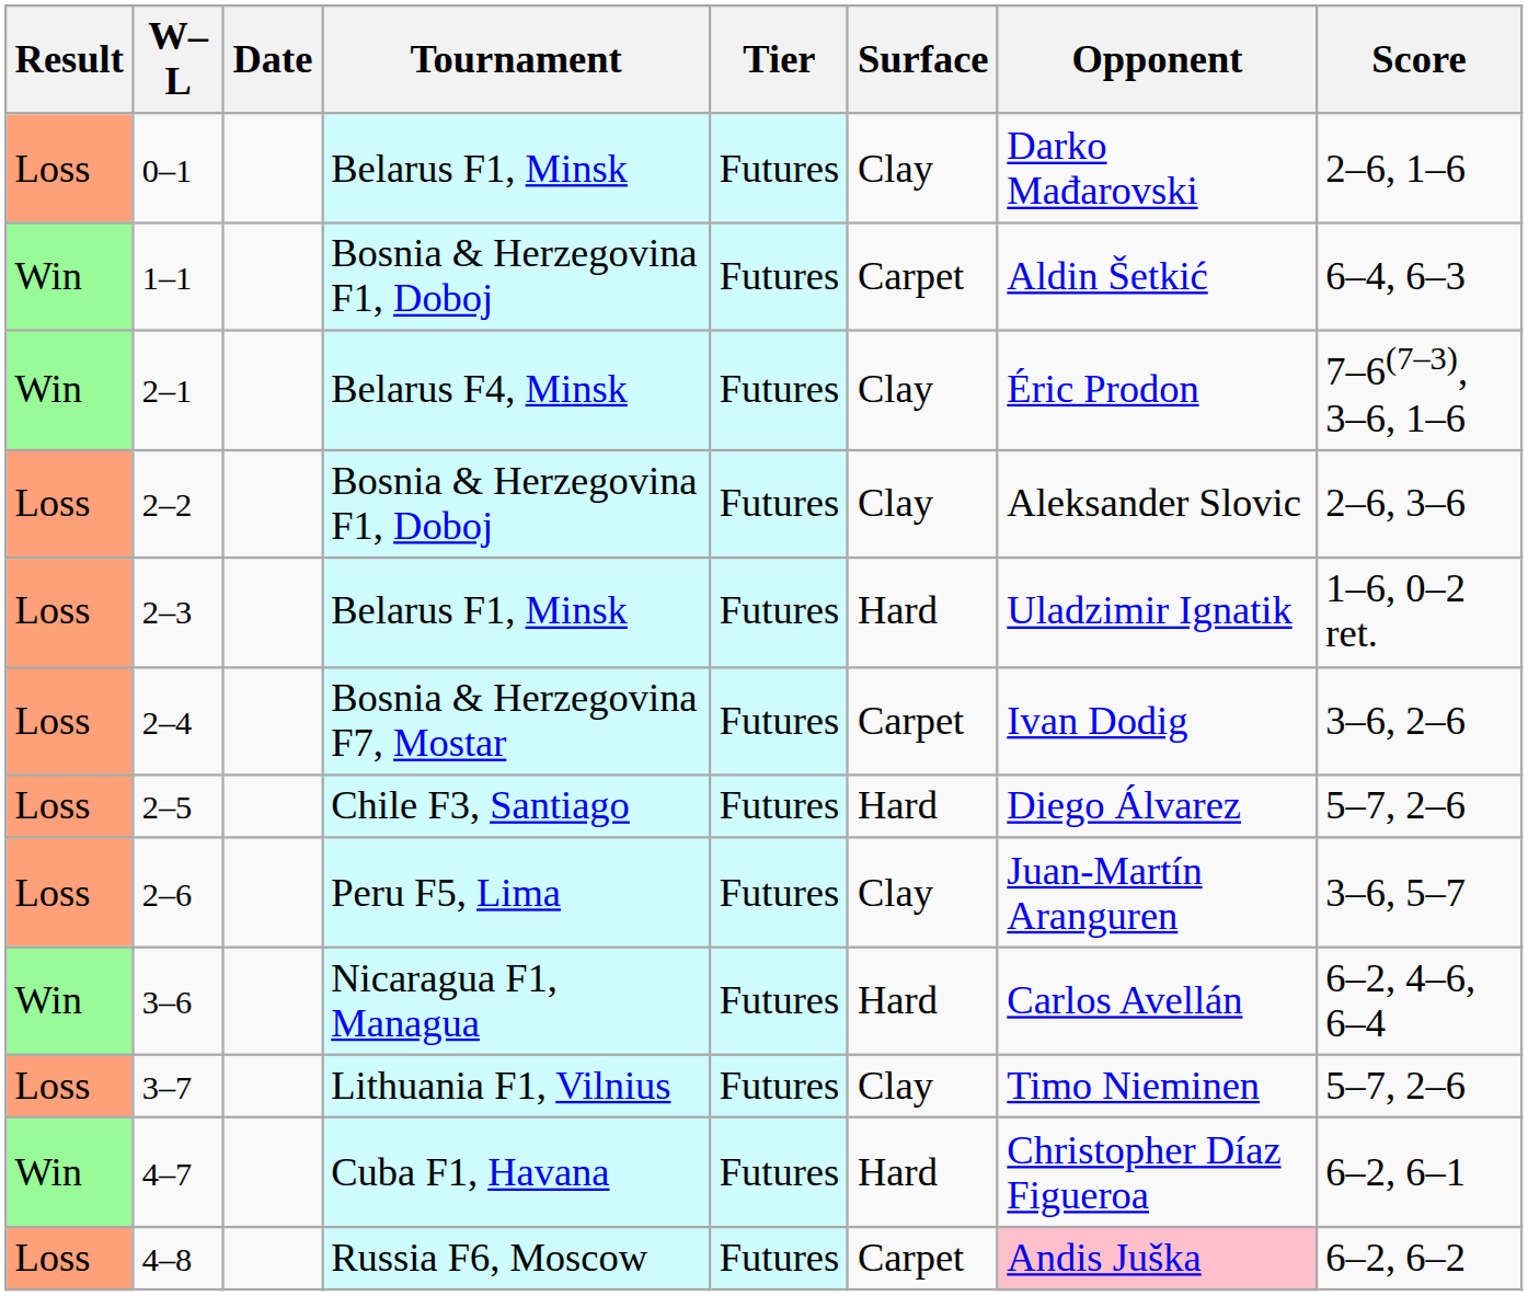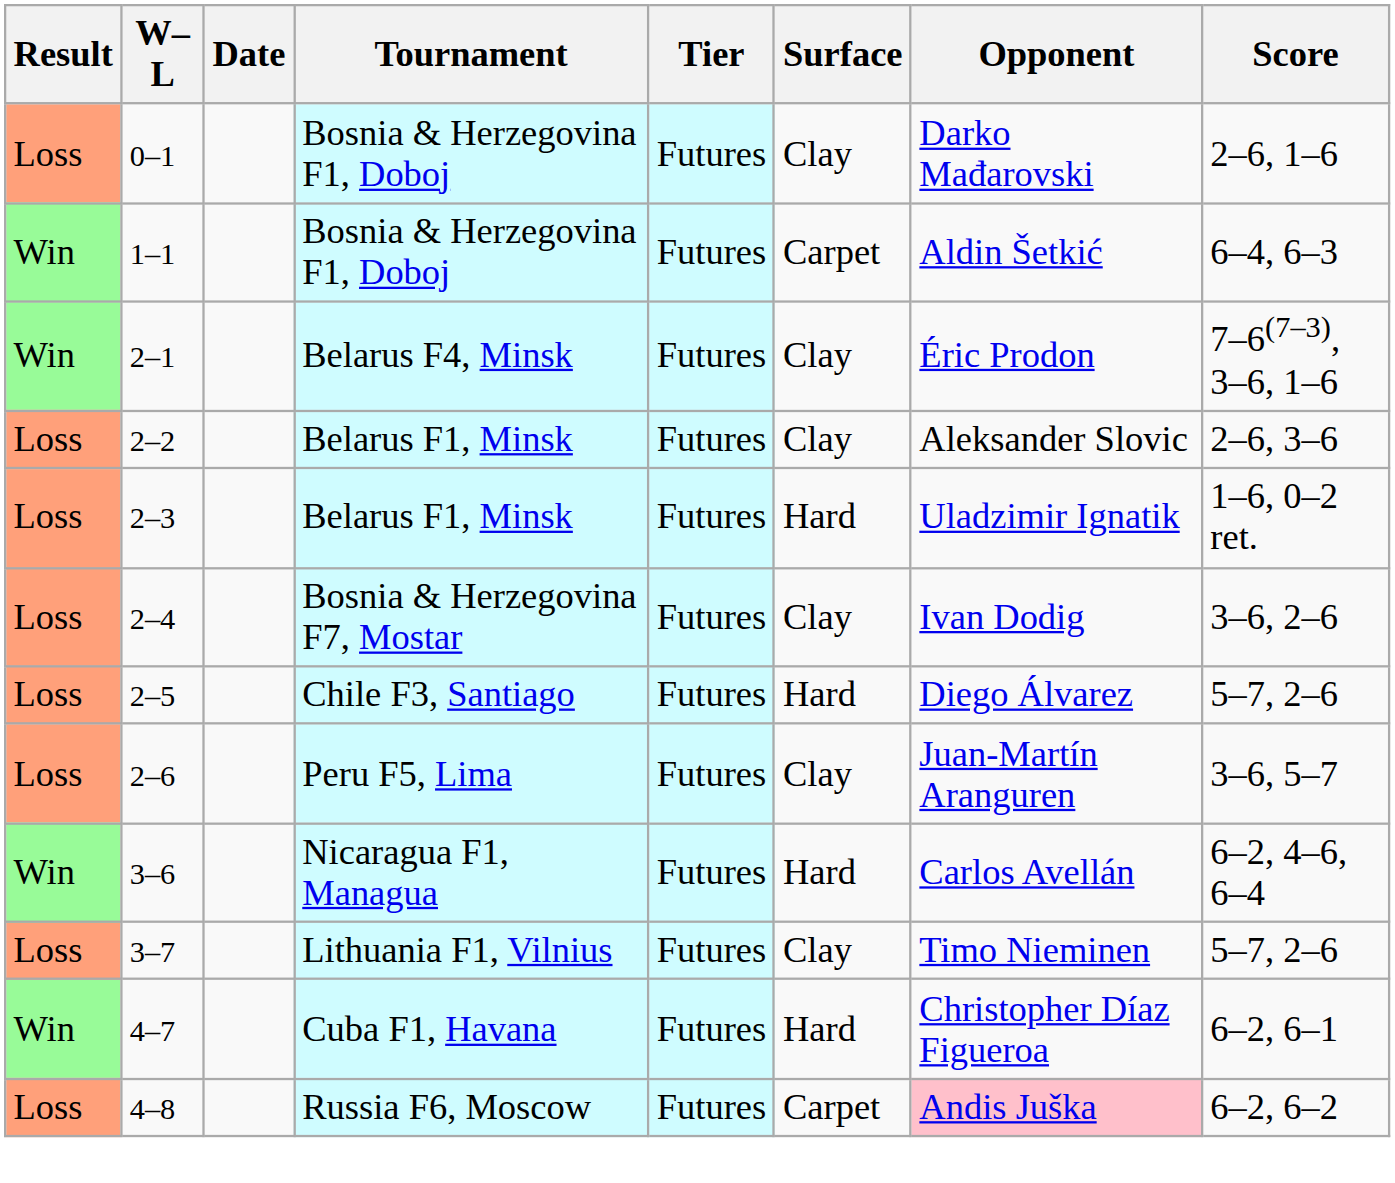 <table class="sortable wikitable">
 <tr>
 <th>Result</th>
 <th class="unsortable">W–L</th>
 <th>Date</th>
 <th>Tournament</th>
 <th>Tier</th>
 <th>Surface</th>
 <th>Opponent</th>
 <th class="unsortable">Score</th>
 </tr>
 <tr>
 <td bgcolor=FFA07A>Loss</td>
 <td><small>0–1</small></td>
 <td></td>
-<td style="background:#cffcff;">Belarus F1, <a href='#'>Minsk</a></td>
+<td style="background:#cffcff;">Bosnia & Herzegovina F1, <a href='#'>Doboj</a></td>
 <td style="background:#cffcff;">Futures</td>
 <td>Clay</td>
 <td> <a href='#'>Darko Mađarovski</a></td>
 <td>2–6, 1–6</td>
 </tr>
 <tr>
 <td bgcolor=98FB98>Win</td>
 <td><small>1–1</small></td>
 <td></td>
 <td style="background:#cffcff;">Bosnia & Herzegovina F1, <a href='#'>Doboj</a></td>
 <td style="background:#cffcff;">Futures</td>
 <td>Carpet</td>
 <td> <a href='#'>Aldin Šetkić</a></td>
 <td>6–4, 6–3</td>
 </tr>
 <tr>
 <td bgcolor=98FB98>Win</td>
 <td><small>2–1</small></td>
 <td></td>
 <td style="background:#cffcff;">Belarus F4, <a href='#'>Minsk</a></td>
 <td style="background:#cffcff;">Futures</td>
 <td>Clay</td>
 <td> <a href='#'>Éric Prodon</a></td>
 <td>7–6<sup>(7–3)</sup>, 3–6, 1–6</td>
 </tr>
 <tr>
 <td bgcolor=FFA07A>Loss</td>
 <td><small>2–2</small></td>
 <td></td>
-<td style="background:#cffcff;">Bosnia & Herzegovina F1, <a href='#'>Doboj</a></td>
+<td style="background:#cffcff;">Belarus F1, <a href='#'>Minsk</a></td>
 <td style="background:#cffcff;">Futures</td>
 <td>Clay</td>
 <td> Aleksander Slovic</td>
 <td>2–6, 3–6</td>
 </tr>
 <tr>
 <td bgcolor=FFA07A>Loss</td>
 <td><small>2–3</small></td>
 <td></td>
 <td style="background:#cffcff;">Belarus F1, <a href='#'>Minsk</a></td>
 <td style="background:#cffcff;">Futures</td>
 <td>Hard</td>
 <td> <a href='#'>Uladzimir Ignatik</a></td>
 <td>1–6, 0–2 ret.</td>
 </tr>
 <tr>
 <td bgcolor=FFA07A>Loss</td>
 <td><small>2–4</small></td>
 <td></td>
 <td style="background:#cffcff;">Bosnia & Herzegovina F7, <a href='#'>Mostar</a></td>
 <td style="background:#cffcff;">Futures</td>
-<td>Carpet</td>
+<td>Clay</td>
 <td> <a href='#'>Ivan Dodig</a></td>
 <td>3–6, 2–6</td>
 </tr>
 <tr>
 <td bgcolor=FFA07A>Loss</td>
 <td><small>2–5</small></td>
 <td></td>
 <td style="background:#cffcff;">Chile F3, <a href='#'>Santiago</a></td>
 <td style="background:#cffcff;">Futures</td>
 <td>Hard</td>
 <td> <a href='#'>Diego Álvarez</a></td>
 <td>5–7, 2–6</td>
 </tr>
 <tr>
 <td bgcolor=FFA07A>Loss</td>
 <td><small>2–6</small></td>
 <td></td>
 <td style="background:#cffcff;">Peru F5, <a href='#'>Lima</a></td>
 <td style="background:#cffcff;">Futures</td>
 <td>Clay</td>
 <td> <a href='#'>Juan-Martín Aranguren</a></td>
 <td>3–6, 5–7</td>
 </tr>
 <tr>
 <td bgcolor=98FB98>Win</td>
 <td><small>3–6</small></td>
 <td></td>
 <td style="background:#cffcff;">Nicaragua F1, <a href='#'>Managua</a></td>
 <td style="background:#cffcff;">Futures</td>
 <td>Hard</td>
 <td> <a href='#'>Carlos Avellán</a></td>
 <td>6–2, 4–6, 6–4</td>
 </tr>
 <tr>
 <td bgcolor=FFA07A>Loss</td>
 <td><small>3–7</small></td>
 <td></td>
 <td style="background:#cffcff;">Lithuania F1, <a href='#'>Vilnius</a></td>
 <td style="background:#cffcff;">Futures</td>
 <td>Clay</td>
 <td> <a href='#'>Timo Nieminen</a></td>
 <td>5–7, 2–6</td>
 </tr>
 <tr>
 <td bgcolor=98FB98>Win</td>
 <td><small>4–7</small></td>
 <td></td>
 <td style="background:#cffcff;">Cuba F1, <a href='#'>Havana</a></td>
 <td style="background:#cffcff;">Futures</td>
 <td>Hard</td>
 <td> <a href='#'>Christopher Díaz Figueroa</a></td>
 <td>6–2, 6–1</td>
 </tr>
 <tr>
 <td bgcolor=FFA07A>Loss</td>
 <td><small>4–8</small></td>
 <td></td>
 <td style="background:#cffcff;">Russia F6, Moscow</td>
 <td style="background:#cffcff;">Futures</td>
 <td>Carpet</td>
 <td style="background: pink;"> <a href='#'>Andis Juška</a></td>
 <td>6–2, 6–2</td>
 </tr>
 </table>
